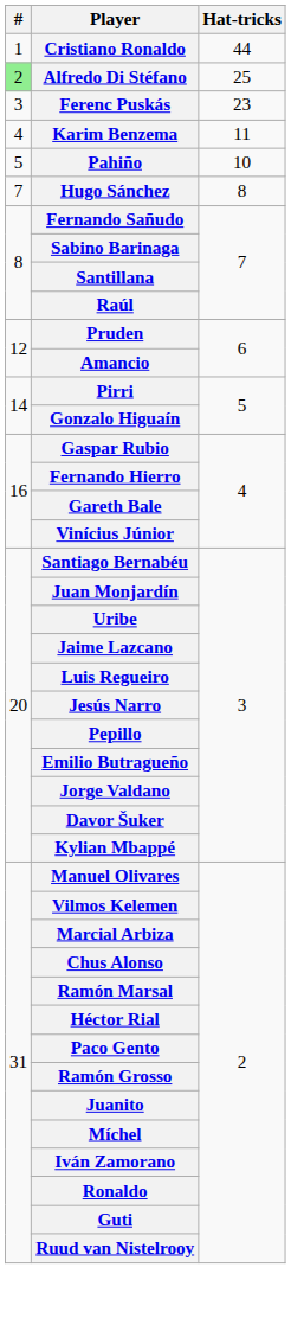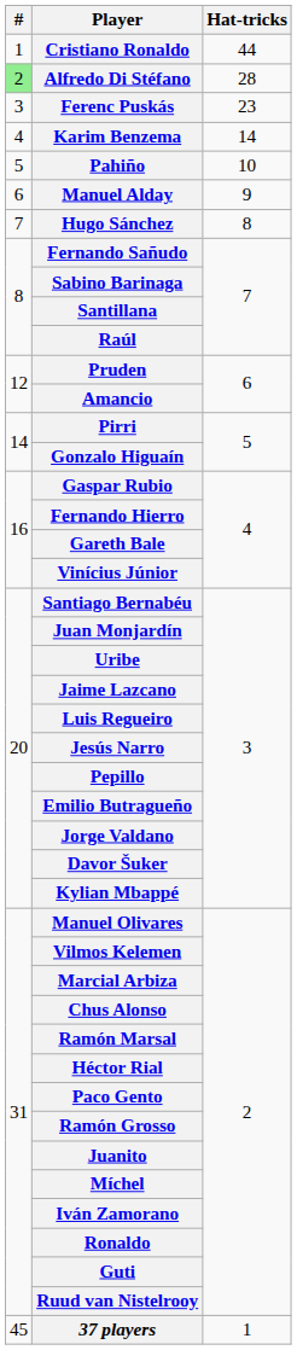 <table class="wikitable sortable plainrowheaders" style="text-align:center">
 <tr>
 <th scope="col">#</th>
 <th scope="col">Player</th>
 <th scope="col">Hat-tricks</th>
 </tr>
 <tr>
 <td style="text-align:center">1</td>
 <th scope="row"> <a href='#'>Cristiano Ronaldo</a></th>
 <td style="text-align:center">44</td>
 </tr>
 <tr>
 <td style="background: lightgreen; text-align:center">2</td>
 <th scope="row"> <a href='#'>Alfredo Di Stéfano</a></th>
-<td style="text-align:center">25</td>
+<td style="text-align:center">28</td>
 </tr>
 <tr>
 <td style="text-align:center">3</td>
 <th scope="row"> <a href='#'>Ferenc Puskás</a></th>
 <td style="text-align:center">23</td>
 </tr>
 <tr>
 <td style="text-align:center">4</td>
 <th scope="row"> <a href='#'>Karim Benzema</a></th>
-<td style="text-align:center">11</td>
+<td style="text-align:center">14</td>
 </tr>
 <tr>
 <td style="text-align:center">5</td>
 <th scope="row"> <a href='#'>Pahiño</a></th>
 <td style="text-align:center">10</td>
+</tr>
+<tr>
+<td style="text-align:center">6</td>
+<th scope="row"> <a href='#'>Manuel Alday</a></th>
+<td style="text-align:center">9</td>
 </tr>
 <tr>
 <td style="text-align:center">7</td>
 <th scope="row"> <a href='#'>Hugo Sánchez</a></th>
 <td style="text-align:center">8</td>
 </tr>
 <tr>
 <td rowspan="4" style="text-align:center">8</td>
 <th scope="row"> <a href='#'>Fernando Sañudo</a></th>
 <td rowspan="4" style="text-align:center">7</td>
 </tr>
 <tr>
 <th scope="row"> <a href='#'>Sabino Barinaga</a></th>
 </tr>
 <tr>
 <th scope="row"> <a href='#'>Santillana</a></th>
 </tr>
 <tr>
 <th scope="row"> <a href='#'>Raúl</a></th>
 </tr>
 <tr>
 <td rowspan="2" style="text-align:center">12</td>
 <th scope="row"> <a href='#'>Pruden</a></th>
 <td rowspan="2" style="text-align:center">6</td>
 </tr>
 <tr>
 <th scope="row"> <a href='#'>Amancio</a></th>
 </tr>
 <tr>
 <td rowspan="2" style="text-align:center">14</td>
 <th scope="row"> <a href='#'>Pirri</a></th>
 <td rowspan="2" style="text-align:center">5</td>
 </tr>
 <tr>
 <th scope="row"> <a href='#'>Gonzalo Higuaín</a></th>
 </tr>
 <tr>
 <td rowspan="4" style="text-align:center">16</td>
 <th scope="row"> <a href='#'>Gaspar Rubio</a></th>
 <td rowspan="4" style="text-align:center">4</td>
 </tr>
 <tr>
 <th scope="row"> <a href='#'>Fernando Hierro</a></th>
 </tr>
 <tr>
 <th scope="row"> <a href='#'>Gareth Bale</a></th>
 </tr>
 <tr>
 <th scope="row"> <strong><a href='#'>Vinícius Júnior</a></strong></th>
 </tr>
 <tr>
 <td rowspan="11" style="text-align:center">20</td>
 <th scope="row"> <a href='#'>Santiago Bernabéu</a></th>
 <td rowspan="11" style="text-align:center">3</td>
 </tr>
 <tr>
 <th scope="row"> <a href='#'>Juan Monjardín</a></th>
 </tr>
 <tr>
 <th scope="row"> <a href='#'>Uribe</a></th>
 </tr>
 <tr>
 <th scope="row"> <a href='#'>Jaime Lazcano</a></th>
 </tr>
 <tr>
 <th scope="row"> <a href='#'>Luis Regueiro</a></th>
 </tr>
 <tr>
 <th scope="row"> <a href='#'>Jesús Narro</a></th>
 </tr>
 <tr>
 <th scope="row"> <a href='#'>Pepillo</a></th>
 </tr>
 <tr>
 <th scope="row"> <a href='#'>Emilio Butragueño</a></th>
 </tr>
 <tr>
 <th scope="row"> <a href='#'>Jorge Valdano</a></th>
 </tr>
 <tr>
 <th scope="row"> <a href='#'>Davor Šuker</a></th>
 </tr>
 <tr>
 <th scope="row"> <strong><a href='#'>Kylian Mbappé</a></strong></th>
 </tr>
 <tr>
 <td rowspan="14" style="text-align:center">31</td>
 <th scope="row"> <a href='#'>Manuel Olivares</a></th>
 <td rowspan="14" style="text-align:center">2</td>
 </tr>
 <tr>
 <th scope="row"> <a href='#'>Vilmos Kelemen</a></th>
 </tr>
 <tr>
 <th scope="row"> <a href='#'>Marcial Arbiza</a></th>
 </tr>
 <tr>
 <th scope="row"> <a href='#'>Chus Alonso</a></th>
 </tr>
 <tr>
 <th scope="row"> <a href='#'>Ramón Marsal</a></th>
 </tr>
 <tr>
 <th scope="row"> <a href='#'>Héctor Rial</a></th>
 </tr>
 <tr>
 <th scope="row"> <a href='#'>Paco Gento</a></th>
 </tr>
 <tr>
 <th scope="row"> <a href='#'>Ramón Grosso</a></th>
 </tr>
 <tr>
 <th scope="row"> <a href='#'>Juanito</a></th>
 </tr>
 <tr>
 <th scope="row"> <a href='#'>Míchel</a></th>
 </tr>
 <tr>
 <th scope="row"> <a href='#'>Iván Zamorano</a></th>
 </tr>
 <tr>
 <th scope="row"> <a href='#'>Ronaldo</a></th>
 </tr>
 <tr>
 <th scope="row"> <a href='#'>Guti</a></th>
 </tr>
 <tr>
 <th scope="row"> <a href='#'>Ruud van Nistelrooy</a></th>
 </tr>
+<tr>
+<td style="text-align:center">45</td>
+<th scope="row" style="text-align: center;"><em>37 players</em></th>
+<td style="text-align:center">1</td>
+</tr>
 </table>
